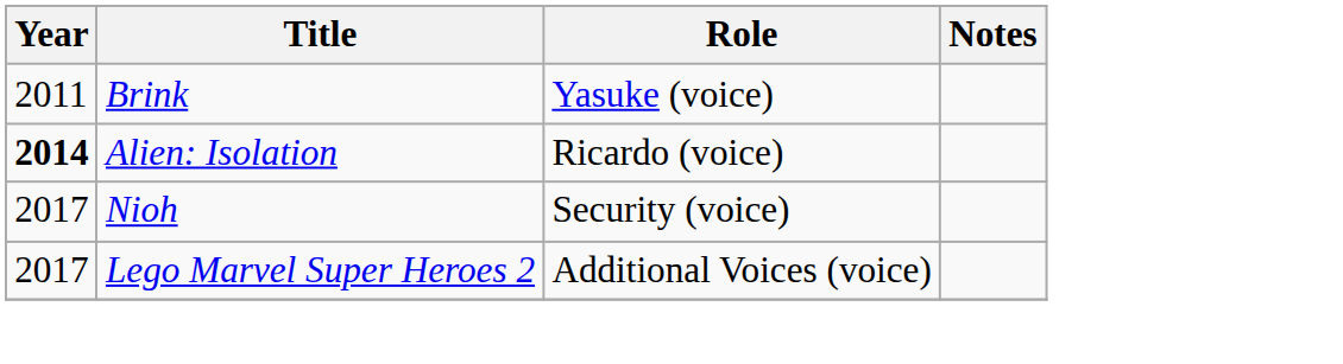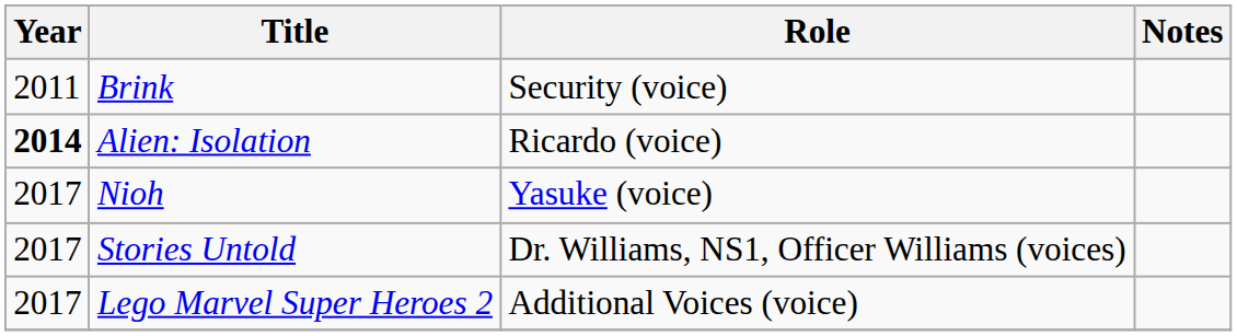 <table class="wikitable sortable">
 <tr>
 <th>Year</th>
 <th>Title</th>
 <th>Role</th>
 <th>Notes</th>
 </tr>
 <tr>
 <td>2011</td>
 <td><em><a href='#'>Brink</a></em></td>
-<td><a href='#'>Yasuke</a> (voice)</td>
+<td>Security (voice)</td>
 <td></td>
 </tr>
 <tr>
 <td><strong>2014</strong></td>
 <td><em><a href='#'>Alien: Isolation</a></em></td>
 <td>Ricardo (voice)</td>
 <td></td>
 </tr>
 <tr>
 <td>2017</td>
 <td><em><a href='#'>Nioh</a></em></td>
-<td>Security (voice)</td>
+<td><a href='#'>Yasuke</a> (voice)</td>
+<td></td>
+</tr>
+<tr>
+<td>2017</td>
+<td><em><a href='#'>Stories Untold</a></em></td>
+<td>Dr. Williams, NS1, Officer Williams (voices)</td>
 <td></td>
 </tr>
 <tr>
 <td>2017</td>
 <td><em><a href='#'>Lego Marvel Super Heroes 2</a></em></td>
 <td>Additional Voices (voice)</td>
 <td></td>
 </tr>
 <tr>
 </tr>
 </table>
